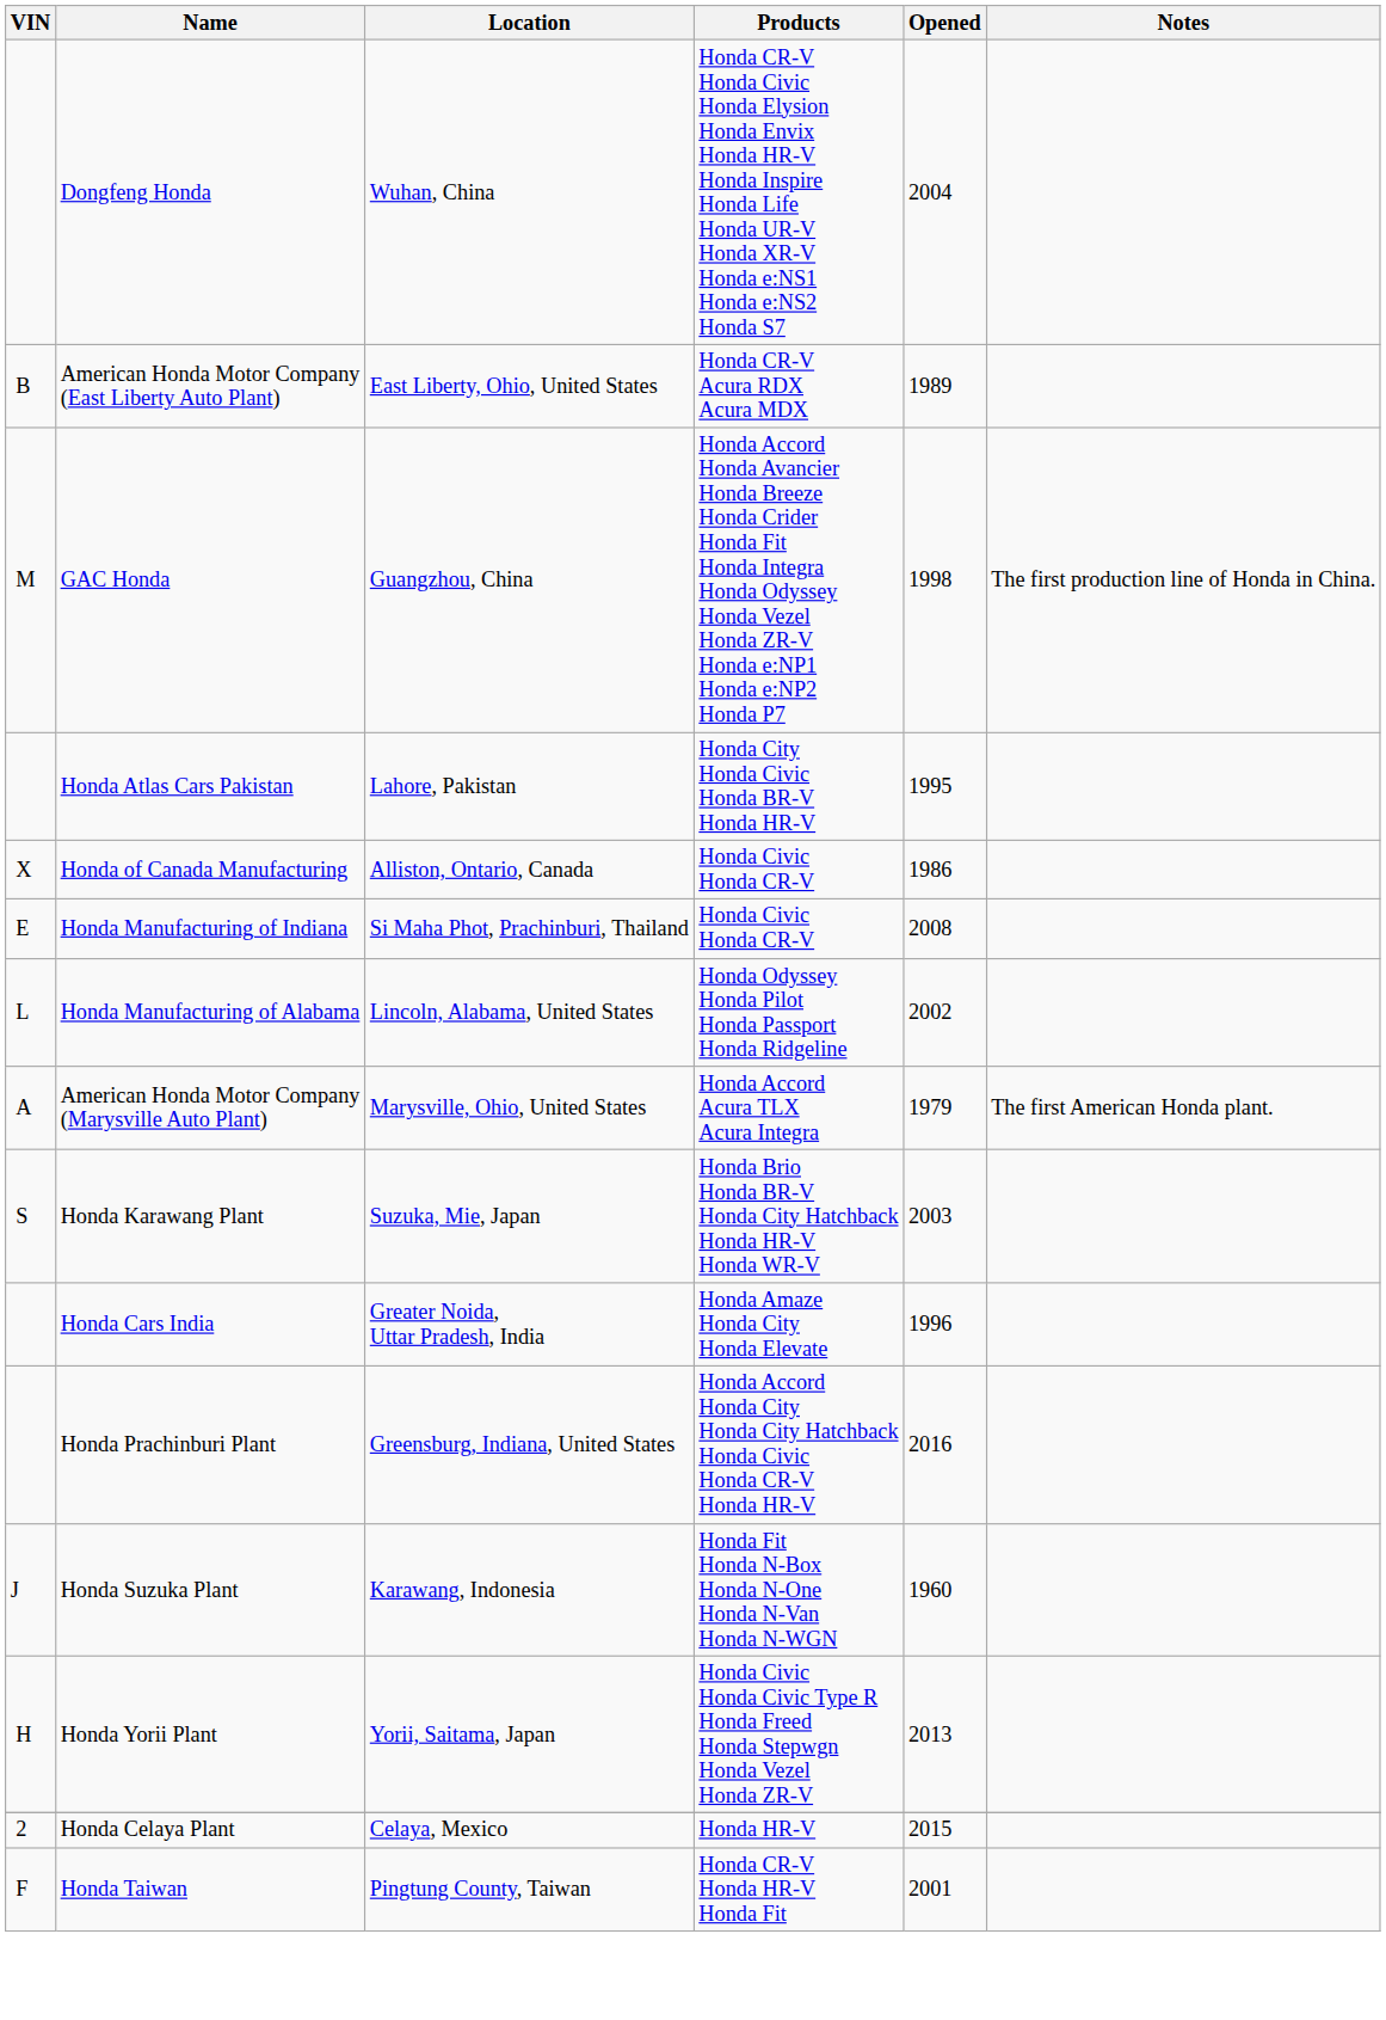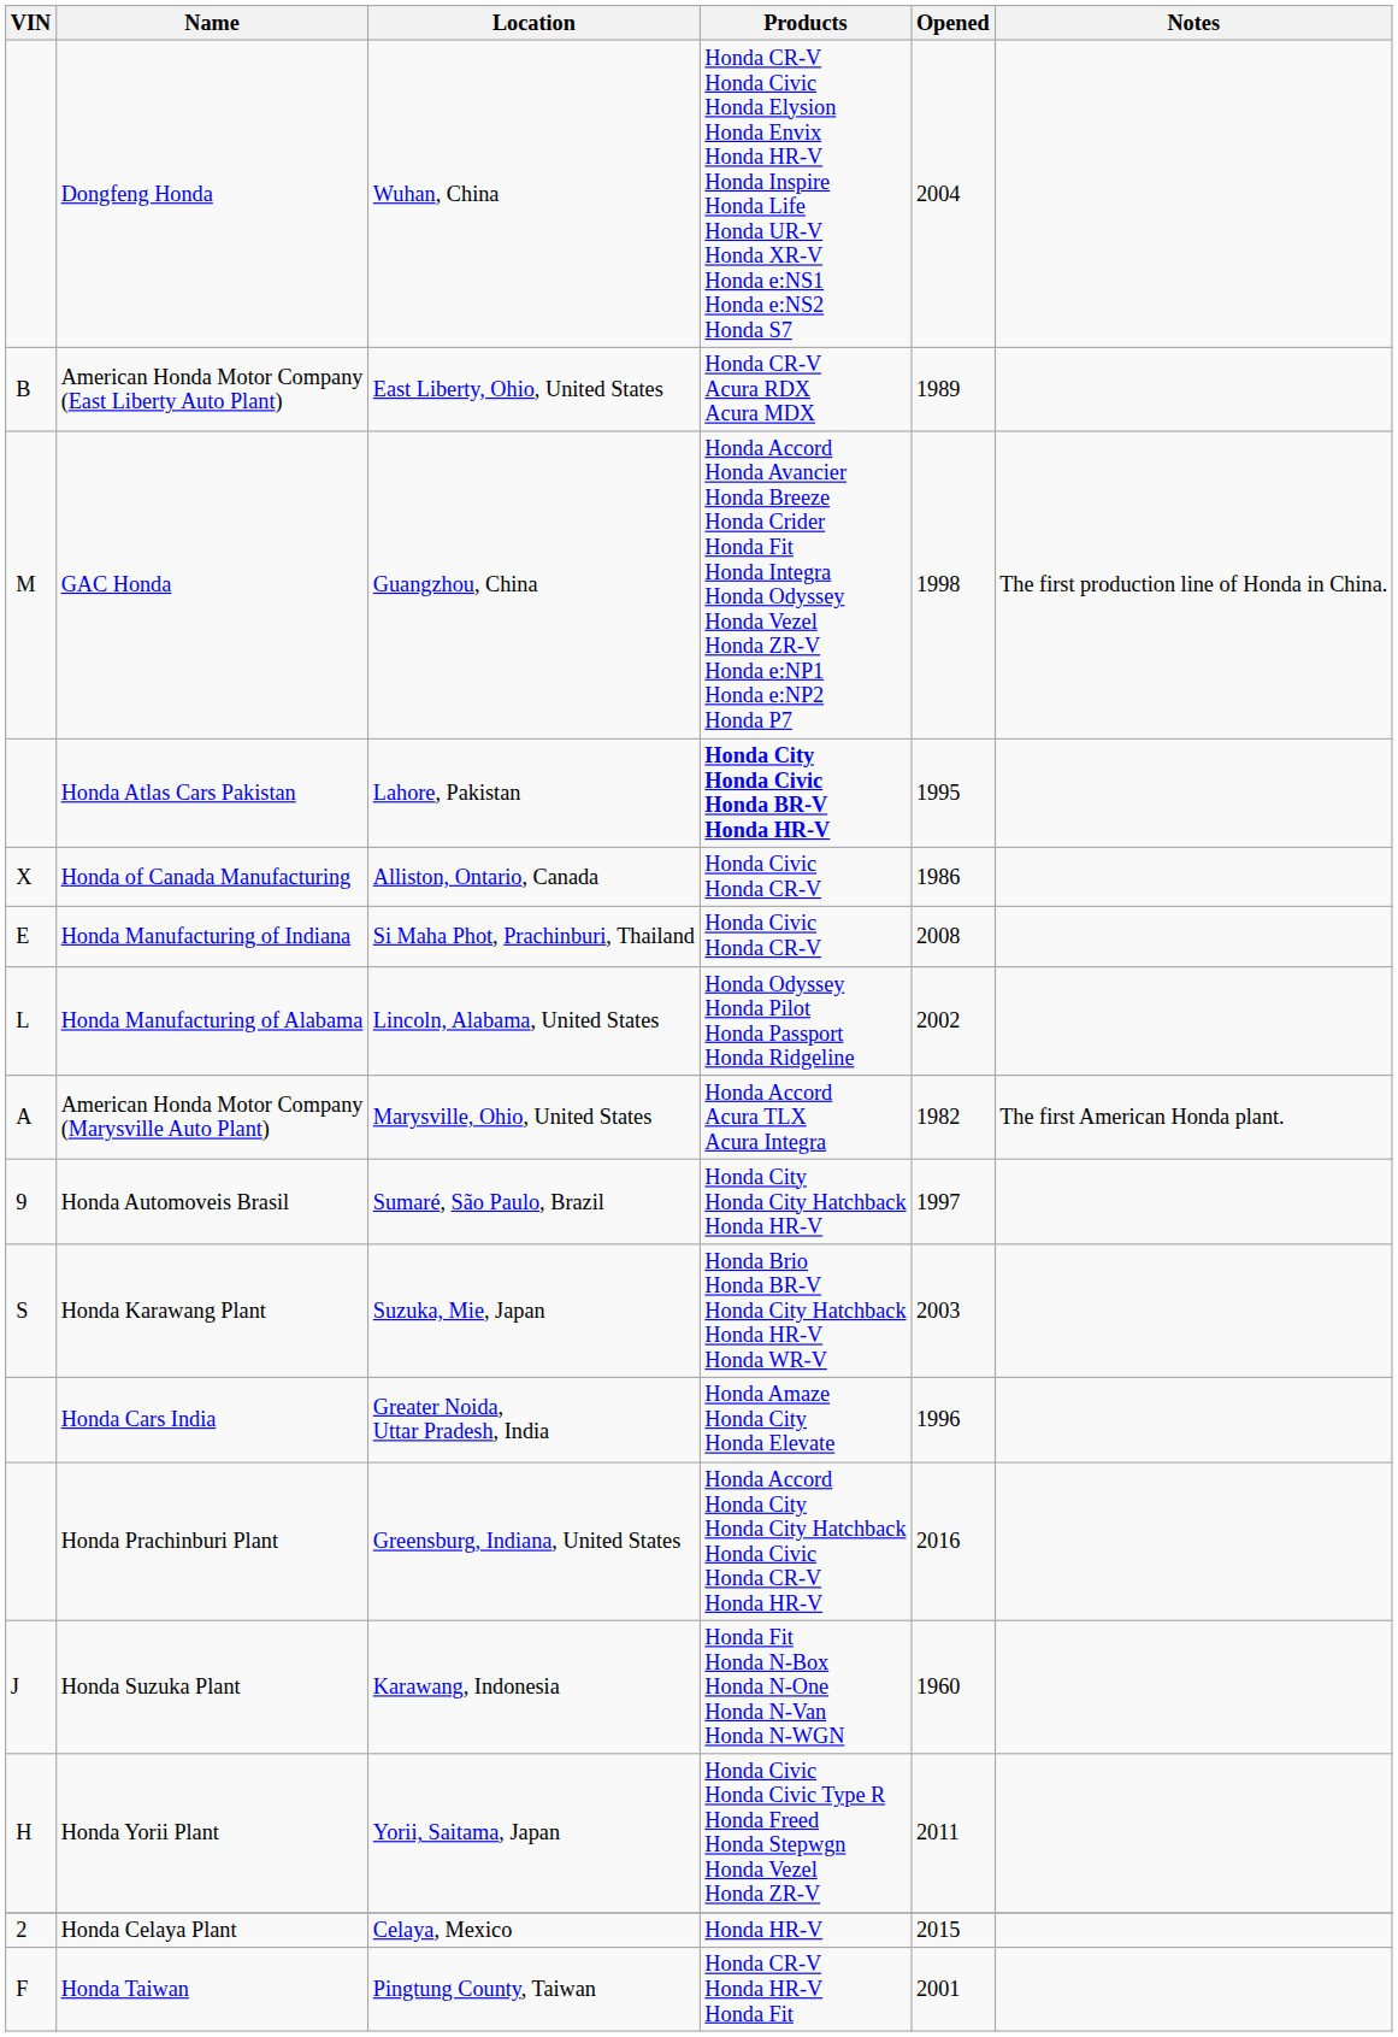 <table class="wikitable sortable">
 <tr>
 <th>VIN</th>
 <th>Name</th>
 <th>Location</th>
 <th>Products</th>
 <th>Opened</th>
 <th>Notes</th>
 </tr>
 <tr>
 <td> </td>
 <td><a href='#'>Dongfeng Honda</a></td>
 <td><a href='#'>Wuhan</a>, China</td>
 <td><a href='#'>Honda CR-V</a><br><a href='#'>Honda Civic</a><br><a href='#'>Honda Elysion</a><br><a href='#'>Honda Envix</a><br><a href='#'>Honda HR-V</a><br><a href='#'>Honda Inspire</a><br><a href='#'>Honda Life</a><br><a href='#'>Honda UR-V</a><br><a href='#'>Honda XR-V</a><br><a href='#'>Honda e:NS1</a> <br><a href='#'>Honda e:NS2</a><br><a href='#'>Honda S7</a></td>
 <td>2004</td>
 <td></td>
 </tr>
 <tr>
 <td> B</td>
 <td>American Honda Motor Company<br>(<a href='#'>East Liberty Auto Plant</a>)</td>
 <td><a href='#'>East Liberty, Ohio</a>, United States</td>
 <td><a href='#'>Honda CR-V</a><br><a href='#'>Acura RDX</a> <br> <a href='#'>Acura MDX</a></td>
 <td>1989</td>
 <td></td>
 </tr>
 <tr>
 <td> M</td>
 <td><a href='#'>GAC Honda</a></td>
 <td><a href='#'>Guangzhou</a>, China</td>
 <td><a href='#'>Honda Accord</a><br><a href='#'>Honda Avancier</a><br><a href='#'>Honda Breeze</a><br><a href='#'>Honda Crider</a><br><a href='#'>Honda Fit</a><br><a href='#'>Honda Integra</a><br><a href='#'>Honda Odyssey</a><br><a href='#'>Honda Vezel</a><br><a href='#'>Honda ZR-V</a><br><a href='#'>Honda e:NP1</a><br><a href='#'>Honda e:NP2</a><br><a href='#'>Honda P7</a></td>
 <td>1998</td>
 <td>The first production line of Honda in China.</td>
 </tr>
 <tr>
 <td> </td>
 <td><a href='#'>Honda Atlas Cars Pakistan</a></td>
 <td><a href='#'>Lahore</a>, Pakistan</td>
-<td><a href='#'>Honda City</a><br><a href='#'>Honda Civic</a><br><a href='#'>Honda BR-V</a><br><a href='#'>Honda HR-V</a></td>
+<td><strong><a href='#'>Honda City</a><br><a href='#'>Honda Civic</a><br><a href='#'>Honda BR-V</a><br><a href='#'>Honda HR-V</a></strong></td>
 <td>1995</td>
 <td></td>
 </tr>
 <tr>
 <td> X</td>
 <td><a href='#'>Honda of Canada Manufacturing</a></td>
 <td><a href='#'>Alliston, Ontario</a>, Canada</td>
 <td><a href='#'>Honda Civic</a><br><a href='#'>Honda CR-V </a></td>
 <td>1986</td>
 <td></td>
 </tr>
 <tr>
 <td> E</td>
 <td><a href='#'>Honda Manufacturing of Indiana</a></td>
 <td><a href='#'>Si Maha Phot</a>, <a href='#'>Prachinburi</a>, Thailand</td>
 <td><a href='#'>Honda Civic</a><br><a href='#'>Honda CR-V</a></td>
 <td>2008</td>
 <td></td>
 </tr>
 <tr>
 <td> L</td>
 <td><a href='#'>Honda Manufacturing of Alabama</a></td>
 <td><a href='#'>Lincoln, Alabama</a>, United States</td>
 <td><a href='#'>Honda Odyssey</a><br><a href='#'>Honda Pilot</a><br><a href='#'>Honda Passport</a><br><a href='#'>Honda Ridgeline</a></td>
 <td>2002</td>
 <td></td>
 </tr>
 <tr>
 <td> A</td>
 <td>American Honda Motor Company<br>(<a href='#'>Marysville Auto Plant</a>)</td>
 <td><a href='#'>Marysville, Ohio</a>, United States</td>
 <td><a href='#'>Honda Accord</a><br><a href='#'>Acura TLX</a><br><a href='#'>Acura Integra</a></td>
-<td>1979</td>
+<td>1982</td>
 <td>The first American Honda plant.</td>
+</tr>
+<tr>
+<td> 9</td>
+<td>Honda Automoveis Brasil</td>
+<td><a href='#'>Sumaré</a>, <a href='#'>São Paulo</a>, Brazil</td>
+<td><a href='#'>Honda City</a><br><a href='#'>Honda City Hatchback</a><br><a href='#'>Honda HR-V</a></td>
+<td>1997</td>
+<td></td>
 </tr>
 <tr>
 <td> S</td>
 <td>Honda Karawang Plant</td>
 <td><a href='#'>Suzuka, Mie</a>, Japan</td>
 <td><a href='#'>Honda Brio</a> <br> <a href='#'>Honda BR-V</a><br> <a href='#'>Honda City Hatchback</a><br> <a href='#'>Honda HR-V</a><br><a href='#'>Honda WR-V</a></td>
 <td>2003</td>
 <td></td>
 </tr>
 <tr>
 <td> </td>
 <td><a href='#'>Honda Cars India</a></td>
 <td><a href='#'>Greater Noida</a>,<br><a href='#'>Uttar Pradesh</a>, India</td>
 <td><a href='#'>Honda Amaze</a><br><a href='#'>Honda City</a><br><a href='#'>Honda Elevate</a></td>
 <td>1996</td>
 <td></td>
 </tr>
 <tr>
 <td> </td>
 <td>Honda Prachinburi Plant</td>
 <td><a href='#'>Greensburg, Indiana</a>, United States</td>
 <td><a href='#'>Honda Accord</a><br><a href='#'>Honda City</a><br><a href='#'>Honda City Hatchback</a><br><a href='#'>Honda Civic</a><br><a href='#'>Honda CR-V</a><br><a href='#'>Honda HR-V</a></td>
 <td>2016</td>
 <td></td>
 </tr>
 <tr>
 <td>J</td>
 <td>Honda Suzuka Plant</td>
 <td><a href='#'>Karawang</a>, Indonesia</td>
 <td><a href='#'>Honda Fit</a><br><a href='#'>Honda N-Box</a><br><a href='#'>Honda N-One</a><br><a href='#'>Honda N-Van</a><br><a href='#'>Honda N-WGN</a></td>
 <td>1960</td>
 <td></td>
 </tr>
 <tr>
 <td> H</td>
 <td>Honda Yorii Plant</td>
 <td><a href='#'>Yorii, Saitama</a>, Japan</td>
 <td><a href='#'>Honda Civic</a><br><a href='#'>Honda Civic Type R</a><br><a href='#'>Honda Freed</a><br><a href='#'>Honda Stepwgn</a><br><a href='#'>Honda Vezel</a><br><a href='#'>Honda ZR-V</a></td>
-<td>2013</td>
+<td>2011</td>
 <td></td>
 </tr>
 <tr>
 </tr>
 <tr>
 <td> 2</td>
 <td>Honda Celaya Plant</td>
 <td><a href='#'>Celaya</a>, Mexico</td>
 <td><a href='#'>Honda HR-V</a></td>
 <td>2015</td>
 <td></td>
 </tr>
 <tr>
 <td> F</td>
 <td><a href='#'>Honda Taiwan</a></td>
 <td><a href='#'>Pingtung County</a>, Taiwan</td>
 <td><a href='#'>Honda CR-V</a><br><a href='#'>Honda HR-V</a><br><a href='#'>Honda Fit</a></td>
 <td>2001</td>
 <td></td>
 </tr>
 </table>
